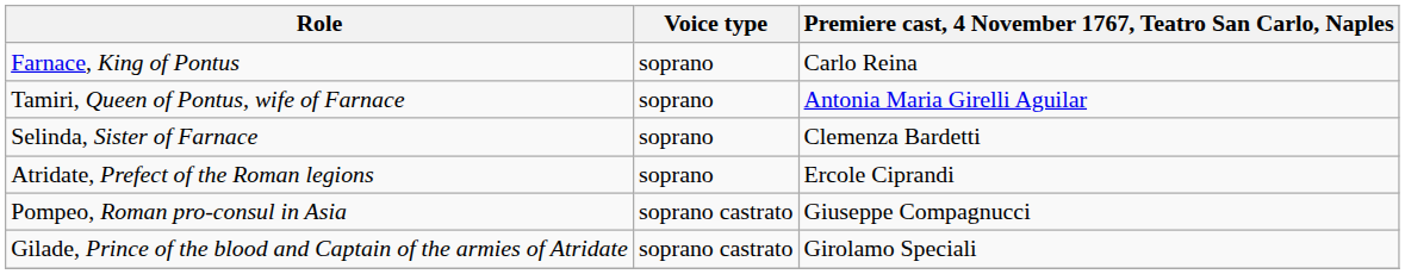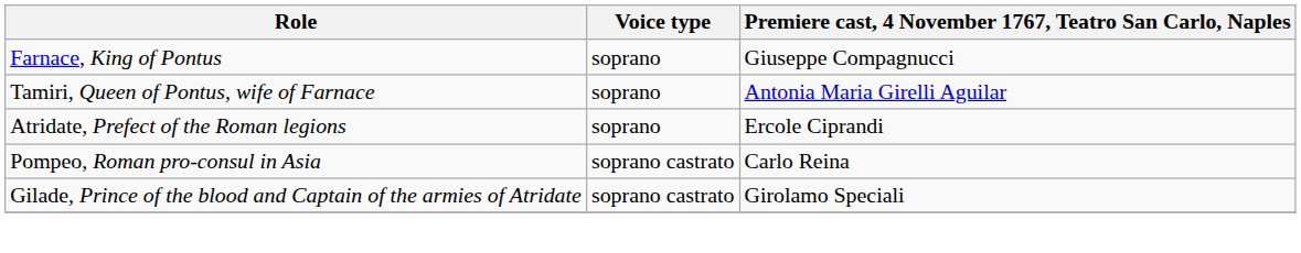 <table class="wikitable">
 <tr>
 <th>Role</th>
 <th>Voice type</th>
 <th>Premiere cast, 4 November 1767, Teatro San Carlo, Naples</th>
 </tr>
 <tr>
 <td><a href='#'>Farnace</a>, <em>King of Pontus</em></td>
 <td>soprano</td>
-<td>Carlo Reina</td>
+<td>Giuseppe Compagnucci</td>
 </tr>
 <tr>
 <td>Tamiri, <em>Queen of Pontus, wife of Farnace</em></td>
 <td>soprano</td>
 <td><a href='#'>Antonia Maria Girelli Aguilar</a></td>
-</tr>
-<tr>
-<td>Selinda, <em>Sister of Farnace</em></td>
-<td>soprano</td>
-<td>Clemenza Bardetti</td>
 </tr>
 <tr>
 <td>Atridate, <em>Prefect of the Roman legions</em></td>
 <td>soprano</td>
 <td>Ercole Ciprandi</td>
 </tr>
 <tr>
 <td>Pompeo, <em>Roman pro-consul in Asia</em></td>
 <td>soprano castrato</td>
-<td>Giuseppe Compagnucci</td>
+<td>Carlo Reina</td>
 </tr>
 <tr>
 <td>Gilade, <em>Prince of the blood and Captain of the armies of Atridate</em></td>
 <td>soprano castrato</td>
 <td>Girolamo Speciali</td>
 </tr>
 <tr>
 </tr>
 </table>
